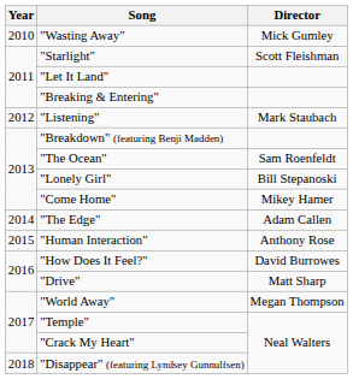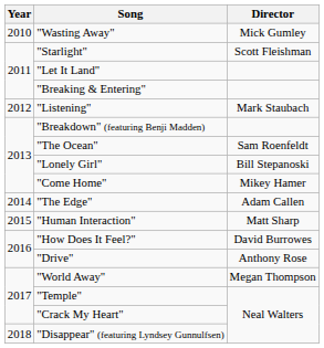 <table class="wikitable">
 <tr>
 <th>Year</th>
 <th>Song</th>
 <th>Director</th>
 </tr>
 <tr>
 <td align="center">2010</td>
 <td>"Wasting Away"</td>
 <td align="center">Mick Gumley</td>
 </tr>
 <tr>
 <td align="center" rowspan="3">2011</td>
 <td>"Starlight"</td>
 <td align="center">Scott Fleishman</td>
 </tr>
 <tr>
 <td>"Let It Land"</td>
 <td align="center"></td>
 </tr>
 <tr>
 <td>"Breaking & Entering"</td>
 <td align="center"></td>
 </tr>
 <tr>
 <td align="center">2012</td>
 <td>"Listening"</td>
 <td align="center">Mark Staubach</td>
 </tr>
 <tr>
 <td align="center" rowspan="4">2013</td>
 <td>"Breakdown" <small>(featuring Benji Madden)</small></td>
 <td align="center"></td>
 </tr>
 <tr>
 <td>"The Ocean"</td>
 <td align="center">Sam Roenfeldt</td>
 </tr>
 <tr>
 <td>"Lonely Girl"</td>
 <td align="center">Bill Stepanoski</td>
 </tr>
 <tr>
 <td>"Come Home"</td>
 <td align="center">Mikey Hamer</td>
 </tr>
 <tr>
 <td align="center">2014</td>
 <td>"The Edge"</td>
 <td align="center">Adam Callen</td>
 </tr>
 <tr>
 <td align="center">2015</td>
 <td>"Human Interaction"</td>
-<td align="center">Anthony Rose</td>
+<td align="center">Matt Sharp</td>
 </tr>
 <tr>
 <td align="center" rowspan="2">2016</td>
 <td>"How Does It Feel?"</td>
 <td align="center">David Burrowes</td>
 </tr>
 <tr>
 <td>"Drive"</td>
-<td align="center">Matt Sharp</td>
+<td align="center">Anthony Rose</td>
 </tr>
 <tr>
 <td align="center" rowspan="3">2017</td>
 <td>"World Away"</td>
 <td align="center">Megan Thompson</td>
 </tr>
 <tr>
 <td>"Temple"</td>
 <td align="center" rowspan="3">Neal Walters</td>
 </tr>
 <tr>
 <td>"Crack My Heart"</td>
 </tr>
 <tr>
 <td align="center">2018</td>
 <td>"Disappear" <small>(featuring Lyndsey Gunnulfsen)</small></td>
 </tr>
 </table>
